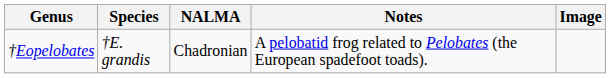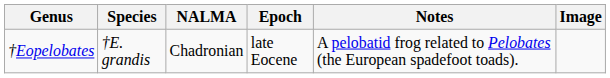 <table class="wikitable sortable">
 <tr>
 <th>Genus</th>
 <th>Species</th>
 <th>NALMA</th>
+<th>Epoch</th>
 <th>Notes</th>
 <th>Image</th>
 </tr>
 <tr>
 <td><em>†<a href='#'>Eopelobates</a></em></td>
 <td><em>†E. grandis</em></td>
 <td>Chadronian</td>
+<td>late Eocene</td>
 <td>A <a href='#'>pelobatid</a> frog related to <em><a href='#'>Pelobates</a></em> (the European spadefoot toads).</td>
 <td></td>
 </tr>
 </table>
